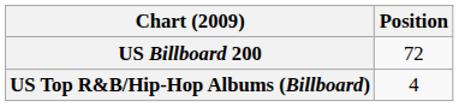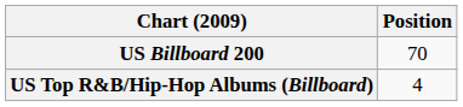 <table class="wikitable sortable plainrowheaders" style="text-align:center">
 <tr>
 <th scope="col">Chart (2009)</th>
 <th scope="col">Position</th>
 </tr>
 <tr>
 <th scope="row">US <em>Billboard</em> 200</th>
-<td>72</td>
+<td>70</td>
 </tr>
 <tr>
 <th scope="row">US Top R&B/Hip-Hop Albums (<em>Billboard</em>)</th>
 <td>4</td>
 </tr>
 </table>
